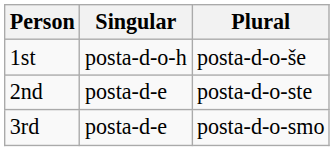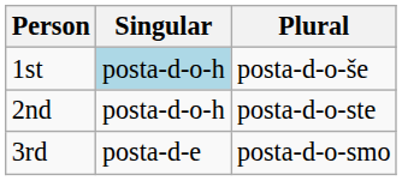 <table class="wikitable">
 <tr>
 <th>Person</th>
 <th>Singular</th>
 <th>Plural</th>
 </tr>
 <tr>
 <td>1st</td>
-<td>posta-d-o-h</td>
+<td style="background: lightblue;">posta-d-o-h</td>
 <td>posta-d-o-še</td>
 </tr>
 <tr>
 <td>2nd</td>
-<td>posta-d-e</td>
+<td>posta-d-o-h</td>
 <td>posta-d-o-ste</td>
 </tr>
 <tr>
 <td>3rd</td>
 <td>posta-d-e</td>
 <td>posta-d-o-smo</td>
 </tr>
 </table>
